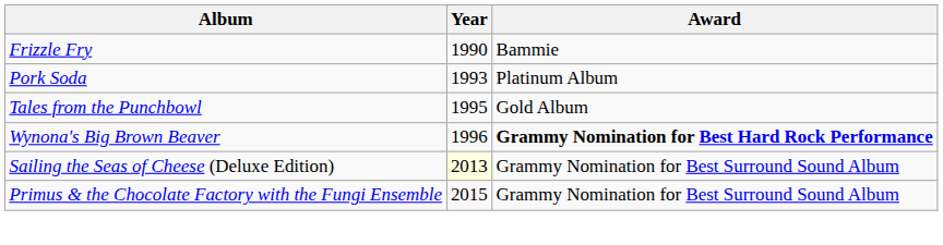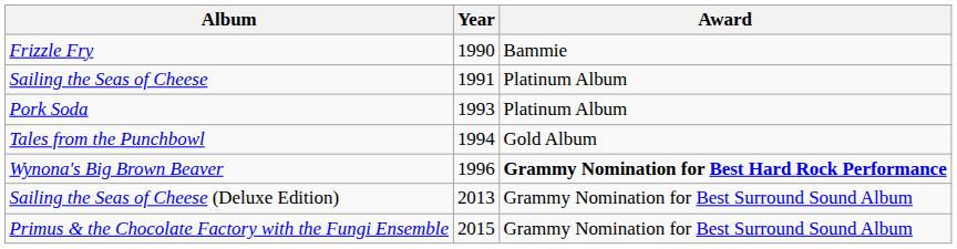 <table class="wikitable">
 <tr>
 <th>Album</th>
 <th>Year</th>
 <th>Award</th>
 </tr>
 <tr>
 <td><em><a href='#'>Frizzle Fry</a></em></td>
 <td>1990</td>
 <td>Bammie</td>
 </tr>
 <tr>
+<td><em><a href='#'>Sailing the Seas of Cheese</a></em></td>
+<td>1991</td>
+<td>Platinum Album</td>
+</tr>
+<tr>
 <td><em><a href='#'>Pork Soda</a></em></td>
 <td>1993</td>
 <td>Platinum Album</td>
 </tr>
 <tr>
 <td><em><a href='#'>Tales from the Punchbowl</a></em></td>
-<td>1995</td>
+<td>1994</td>
 <td>Gold Album</td>
 </tr>
 <tr>
 <td><em><a href='#'>Wynona's Big Brown Beaver</a></em></td>
 <td>1996</td>
 <td><strong>Grammy Nomination for <a href='#'>Best Hard Rock Performance</a></strong></td>
 </tr>
 <tr>
 <td><em><a href='#'>Sailing the Seas of Cheese</a></em> (Deluxe Edition)</td>
-<td style="background: lightyellow;">2013</td>
+<td>2013</td>
 <td>Grammy Nomination for <a href='#'>Best Surround Sound Album</a></td>
 </tr>
 <tr>
 <td><em><a href='#'>Primus & the Chocolate Factory with the Fungi Ensemble</a></em></td>
 <td>2015</td>
 <td>Grammy Nomination for <a href='#'>Best Surround Sound Album</a></td>
 </tr>
 </table>
